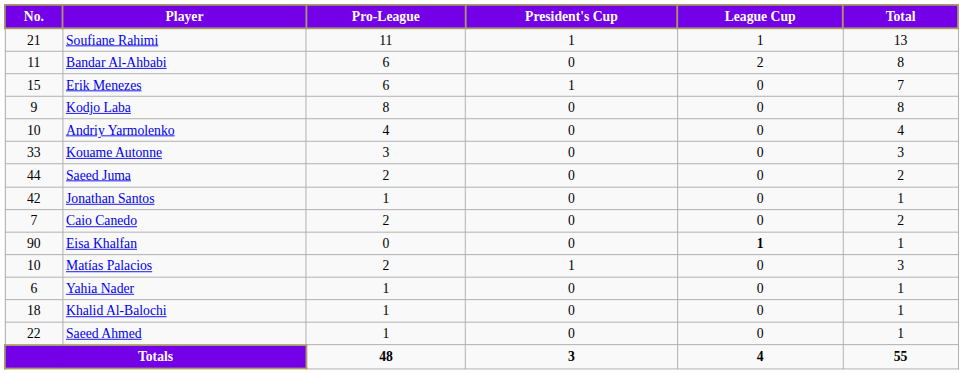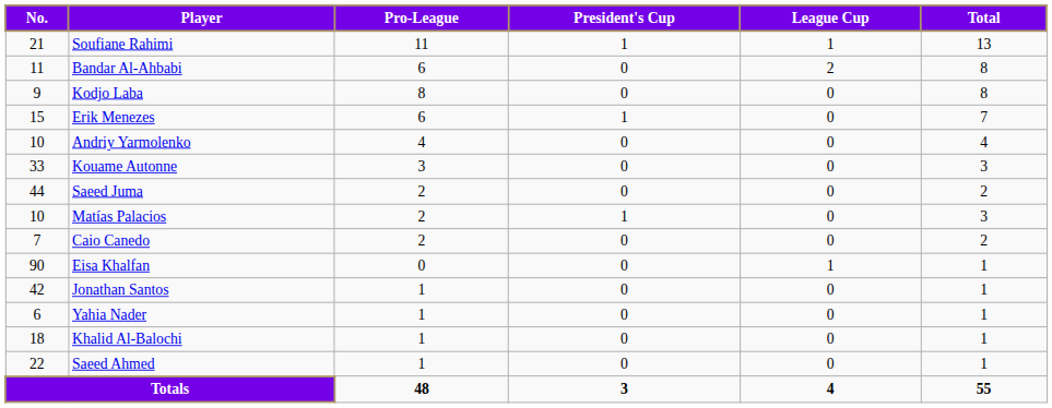 <table class="wikitable" style="width:67%; text-align:center; font-size:95%;">
 <tr>
 <th style="color:#FFFFFF; background: #7300E6; border:2px solid #AB9767;">No.</th>
 <th style="color:#FFFFFF; background: #7300E6; border:2px solid #AB9767;">Player</th>
 <th style="color:#FFFFFF; background: #7300E6; border:2px solid #AB9767;">Pro-League</th>
 <th style="color:#FFFFFF; background: #7300E6; border:2px solid #AB9767;">President's Cup</th>
 <th style="color:#FFFFFF; background: #7300E6; border:2px solid #AB9767;">League Cup</th>
 <th style="color:#FFFFFF; background: #7300E6; border:2px solid #AB9767"; width=120>Total</th>
 </tr>
 <tr>
 <td align="center">21</td>
 <td align=left> <a href='#'>Soufiane Rahimi</a></td>
 <td align="center">11</td>
 <td align="center">1</td>
 <td align="center">1</td>
 <td align="center">13</td>
 </tr>
 <tr>
 <td align="center">11</td>
 <td align=left> <a href='#'>Bandar Al-Ahbabi</a></td>
 <td align="center">6</td>
 <td align="center">0</td>
 <td align="center">2</td>
 <td align="center">8</td>
 </tr>
 <tr>
+<td align="center">9</td>
+<td align=left> <a href='#'>Kodjo Laba</a></td>
+<td align="center">8</td>
+<td align="center">0</td>
+<td align="center">0</td>
+<td align="center">8</td>
+</tr>
+<tr>
 <td align="center">15</td>
 <td align=left> <a href='#'>Erik Menezes</a></td>
 <td align="center">6</td>
 <td align="center">1</td>
 <td align="center">0</td>
 <td align="center">7</td>
-</tr>
-<tr>
-<td align="center">9</td>
-<td align=left> <a href='#'>Kodjo Laba</a></td>
-<td align="center">8</td>
-<td align="center">0</td>
-<td align="center">0</td>
-<td align="center">8</td>
 </tr>
 <tr>
 <td align="center">10</td>
 <td align=left> <a href='#'>Andriy Yarmolenko</a></td>
 <td align="center">4</td>
 <td align="center">0</td>
 <td align="center">0</td>
 <td align="center">4</td>
 </tr>
 <tr>
 <td align="center">33</td>
 <td align=left> <a href='#'>Kouame Autonne</a></td>
 <td align="center">3</td>
 <td align="center">0</td>
 <td align="center">0</td>
 <td align="center">3</td>
 </tr>
 <tr>
 <td align="center">44</td>
 <td align=left> <a href='#'>Saeed Juma</a></td>
 <td align="center">2</td>
 <td align="center">0</td>
 <td align="center">0</td>
 <td align="center">2</td>
 </tr>
 <tr>
-<td align="center">42</td>
-<td align=left> <a href='#'>Jonathan Santos</a></td>
+<td align="center">10</td>
+<td align=left> <a href='#'>Matías Palacios</a></td>
+<td align="center">2</td>
 <td align="center">1</td>
 <td align="center">0</td>
-<td align="center">0</td>
-<td align="center">1</td>
+<td align="center">3</td>
 </tr>
 <tr>
 <td align="center">7</td>
 <td align=left> <a href='#'>Caio Canedo</a></td>
 <td align="center">2</td>
 <td align="center">0</td>
 <td align="center">0</td>
 <td align="center">2</td>
 </tr>
 <tr>
 <td align="center">90</td>
 <td align=left> <a href='#'>Eisa Khalfan</a></td>
 <td align="center">0</td>
 <td align="center">0</td>
-<td align="center"><strong>1</strong></td>
+<td align="center">1</td>
 <td align="center">1</td>
 </tr>
 <tr>
-<td align="center">10</td>
-<td align=left> <a href='#'>Matías Palacios</a></td>
-<td align="center">2</td>
+<td align="center">42</td>
+<td align=left> <a href='#'>Jonathan Santos</a></td>
 <td align="center">1</td>
 <td align="center">0</td>
-<td align="center">3</td>
+<td align="center">0</td>
+<td align="center">1</td>
 </tr>
 <tr>
 <td align="center">6</td>
 <td align=left> <a href='#'>Yahia Nader</a></td>
 <td align="center">1</td>
 <td align="center">0</td>
 <td align="center">0</td>
 <td align="center">1</td>
 </tr>
 <tr>
 <td align="center">18</td>
 <td align=left> <a href='#'>Khalid Al-Balochi</a></td>
 <td align="center">1</td>
 <td align="center">0</td>
 <td align="center">0</td>
 <td align="center">1</td>
 </tr>
 <tr>
 <td align="center">22</td>
 <td align=left> <a href='#'>Saeed Ahmed</a></td>
 <td align="center">1</td>
 <td align="center">0</td>
 <td align="center">0</td>
 <td align="center">1</td>
 </tr>
 <tr>
 <td style="color:#FFFFFF; background: #7300E6; border:2px solid #AB9767"; colspan=2><strong>Totals</strong></td>
 <td align="center"><strong>48</strong></td>
 <td align="center"><strong>3</strong></td>
 <td align="center"><strong>4</strong></td>
 <td align="center"><strong>55</strong></td>
 </tr>
 </table>
